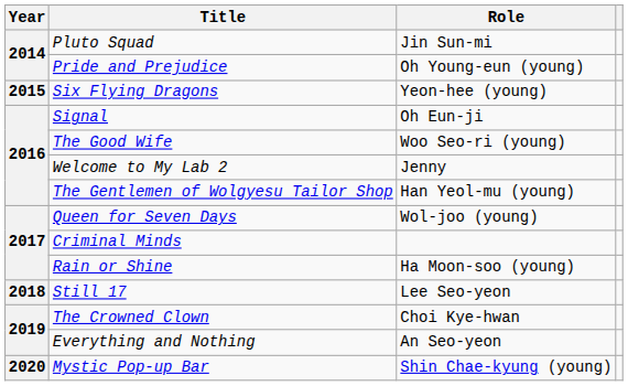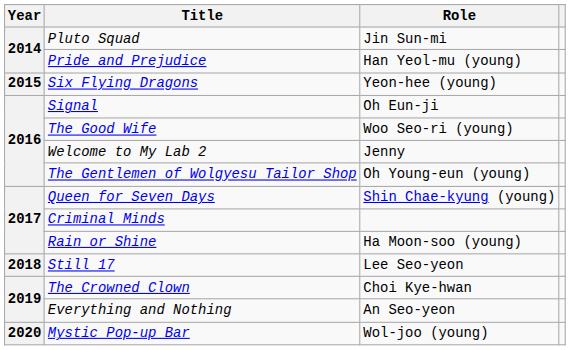 <table class="wikitable plainrowheaders sortable">
 <tr>
 <th scope="col">Year</th>
 <th scope="col">Title</th>
 <th scope="col">Role</th>
 <th scope="col" class="unsortable"></th>
 </tr>
 <tr>
 <th scope="row" rowspan="2">2014</th>
 <td><em>Pluto Squad</em></td>
 <td>Jin Sun-mi</td>
 <td style="text-align:center"></td>
 </tr>
 <tr>
 <td><em><a href='#'>Pride and Prejudice</a></em></td>
-<td>Oh Young-eun (young)</td>
+<td>Han Yeol-mu (young)</td>
 <td style="text-align:center"></td>
 </tr>
 <tr>
 <th scope="row">2015</th>
 <td><em><a href='#'>Six Flying Dragons</a></em></td>
 <td>Yeon-hee (young)</td>
 <td style="text-align:center"></td>
 </tr>
 <tr>
 <th scope="row" rowspan="4">2016</th>
 <td><em><a href='#'>Signal</a></em></td>
 <td>Oh Eun-ji</td>
 <td style="text-align:center"></td>
 </tr>
 <tr>
 <td><em><a href='#'>The Good Wife</a></em></td>
 <td>Woo Seo-ri (young)</td>
 <td style="text-align:center"></td>
 </tr>
 <tr>
 <td><em>Welcome to My Lab 2</em></td>
 <td>Jenny</td>
 <td style="text-align:center"></td>
 </tr>
 <tr>
 <td><em><a href='#'>The Gentlemen of Wolgyesu Tailor Shop</a></em></td>
-<td>Han Yeol-mu (young)</td>
+<td>Oh Young-eun (young)</td>
 <td style="text-align:center"></td>
 </tr>
 <tr>
 <th scope="row" rowspan="3">2017</th>
 <td><em><a href='#'>Queen for Seven Days</a></em></td>
-<td>Wol-joo (young)</td>
+<td><a href='#'>Shin Chae-kyung</a> (young)</td>
 <td style="text-align:center"></td>
 </tr>
 <tr>
 <td><a href='#'><em>Criminal Minds</em></a></td>
 <td></td>
 <td style="text-align:center"></td>
 </tr>
 <tr>
 <td><em><a href='#'>Rain or Shine</a></em></td>
 <td>Ha Moon-soo (young)</td>
 <td style="text-align:center"></td>
 </tr>
 <tr>
 <th scope="row">2018</th>
 <td><em><a href='#'>Still 17</a></em></td>
 <td>Lee Seo-yeon</td>
 <td style="text-align:center"></td>
 </tr>
 <tr>
 <th scope="row" rowspan="2">2019</th>
 <td><em><a href='#'>The Crowned Clown</a></em></td>
 <td>Choi Kye-hwan</td>
 <td style="text-align:center"></td>
 </tr>
 <tr>
 <td><em>Everything and Nothing</em></td>
 <td>An Seo-yeon</td>
 <td style="text-align:center"></td>
 </tr>
 <tr>
 <th scope="row">2020</th>
 <td><em><a href='#'>Mystic Pop-up Bar</a></em></td>
-<td><a href='#'>Shin Chae-kyung</a> (young)</td>
+<td>Wol-joo (young)</td>
 <td style="text-align:center"></td>
 </tr>
 </table>
